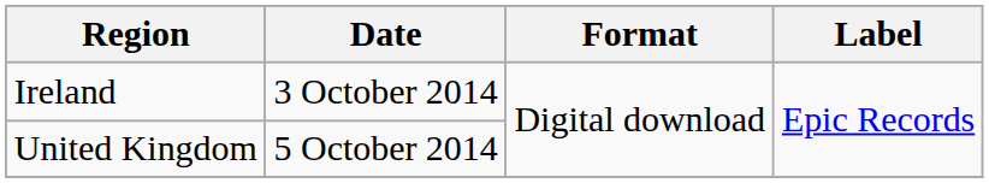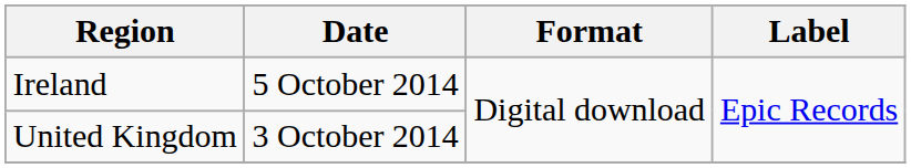 <table class="wikitable sortable">
 <tr>
 <th>Region</th>
 <th>Date</th>
 <th>Format</th>
 <th>Label</th>
 </tr>
 <tr>
 <td>Ireland</td>
-<td>3 October 2014</td>
+<td>5 October 2014</td>
 <td rowspan="2">Digital download</td>
 <td rowspan="2"><a href='#'>Epic Records</a></td>
 </tr>
 <tr>
 <td>United Kingdom</td>
-<td>5 October 2014</td>
+<td>3 October 2014</td>
 </tr>
 <tr>
 </tr>
 </table>
